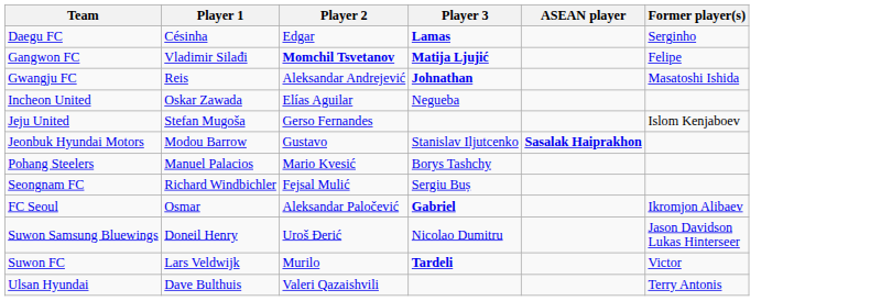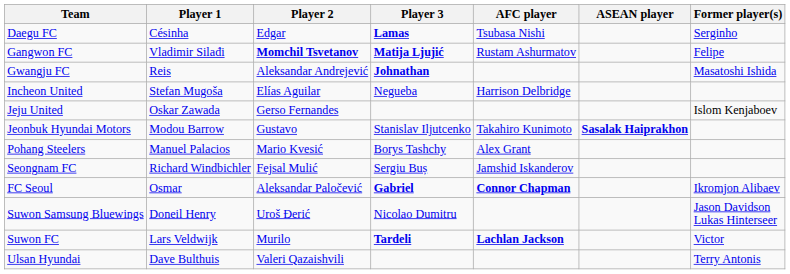 <table class="sortable wikitable">
 <tr>
 <th>Team</th>
 <th>Player 1</th>
 <th>Player 2</th>
 <th>Player 3</th>
+<th>AFC player</th>
 <th>ASEAN player</th>
 <th>Former player(s)</th>
 </tr>
 <tr>
 <td><a href='#'>Daegu FC</a></td>
 <td> <a href='#'>Césinha</a></td>
 <td> <a href='#'>Edgar</a></td>
 <td> <strong><a href='#'>Lamas</a></strong></td>
+<td> <a href='#'>Tsubasa Nishi</a></td>
 <td></td>
 <td> <a href='#'>Serginho</a></td>
 </tr>
 <tr>
 <td><a href='#'>Gangwon FC</a></td>
 <td> <a href='#'>Vladimir Silađi</a></td>
 <td> <strong><a href='#'>Momchil Tsvetanov</a></strong></td>
 <td> <strong><a href='#'>Matija Ljujić</a></strong></td>
+<td> <a href='#'>Rustam Ashurmatov</a></td>
 <td></td>
 <td> <a href='#'>Felipe</a></td>
 </tr>
 <tr>
 <td><a href='#'>Gwangju FC</a></td>
 <td> <a href='#'>Reis</a></td>
 <td> <a href='#'>Aleksandar Andrejević</a></td>
 <td> <strong><a href='#'>Johnathan</a></strong></td>
 <td></td>
+<td></td>
 <td> <a href='#'>Masatoshi Ishida</a></td>
 </tr>
 <tr>
 <td><a href='#'>Incheon United</a></td>
-<td> <a href='#'>Oskar Zawada</a></td>
+<td> <a href='#'>Stefan Mugoša</a></td>
 <td> <a href='#'>Elías Aguilar</a></td>
 <td> <a href='#'>Negueba</a></td>
+<td> <a href='#'>Harrison Delbridge</a></td>
 <td></td>
 <td></td>
 </tr>
 <tr>
 <td><a href='#'>Jeju United</a></td>
-<td> <a href='#'>Stefan Mugoša</a></td>
+<td> <a href='#'>Oskar Zawada</a></td>
 <td> <a href='#'>Gerso Fernandes</a></td>
+<td></td>
 <td></td>
 <td></td>
 <td> Islom Kenjaboev</td>
 </tr>
 <tr>
 <td><a href='#'>Jeonbuk Hyundai Motors</a></td>
 <td> <a href='#'>Modou Barrow</a></td>
 <td> <a href='#'>Gustavo</a></td>
 <td> <a href='#'>Stanislav Iljutcenko</a></td>
+<td> <a href='#'>Takahiro Kunimoto</a></td>
 <td> <strong><a href='#'>Sasalak Haiprakhon</a></strong></td>
 <td></td>
 </tr>
 <tr>
 <td><a href='#'>Pohang Steelers</a></td>
 <td> <a href='#'>Manuel Palacios</a></td>
 <td> <a href='#'>Mario Kvesić</a></td>
 <td> <a href='#'>Borys Tashchy</a></td>
+<td> <a href='#'>Alex Grant</a></td>
 <td></td>
 <td></td>
 </tr>
 <tr>
 <td><a href='#'>Seongnam FC</a></td>
 <td> <a href='#'>Richard Windbichler</a></td>
 <td> <a href='#'>Fejsal Mulić</a></td>
 <td> <a href='#'>Sergiu Buș</a></td>
+<td> <a href='#'>Jamshid Iskanderov</a></td>
 <td></td>
 <td></td>
 </tr>
 <tr>
 <td><a href='#'>FC Seoul</a></td>
 <td> <a href='#'>Osmar</a></td>
 <td> <a href='#'>Aleksandar Paločević</a></td>
 <td> <strong><a href='#'>Gabriel</a></strong></td>
+<td> <strong><a href='#'>Connor Chapman</a></strong></td>
 <td></td>
 <td> <a href='#'>Ikromjon Alibaev</a></td>
 </tr>
 <tr>
 <td><a href='#'>Suwon Samsung Bluewings</a></td>
 <td> <a href='#'>Doneil Henry</a></td>
 <td> <a href='#'>Uroš Đerić</a></td>
 <td> <a href='#'>Nicolao Dumitru</a></td>
 <td></td>
+<td></td>
 <td> <a href='#'>Jason Davidson</a><br> <a href='#'>Lukas Hinterseer</a></td>
 </tr>
 <tr>
 <td><a href='#'>Suwon FC</a></td>
 <td> <a href='#'>Lars Veldwijk</a></td>
 <td> <a href='#'>Murilo</a></td>
 <td> <strong><a href='#'>Tardeli</a></strong></td>
+<td> <strong><a href='#'>Lachlan Jackson</a></strong></td>
 <td></td>
 <td> <a href='#'>Victor</a></td>
 </tr>
 <tr>
 <td><a href='#'>Ulsan Hyundai</a></td>
 <td> <a href='#'>Dave Bulthuis</a></td>
 <td> <a href='#'>Valeri Qazaishvili</a></td>
 <td></td>
 <td></td>
+<td></td>
 <td> <a href='#'>Terry Antonis</a></td>
 </tr>
 </table>
